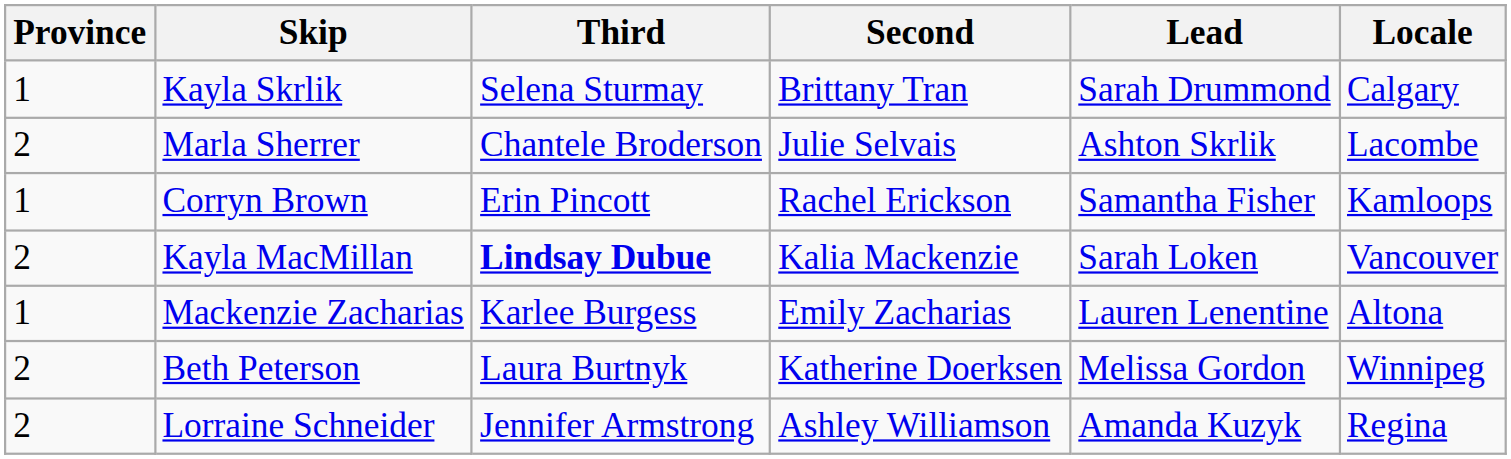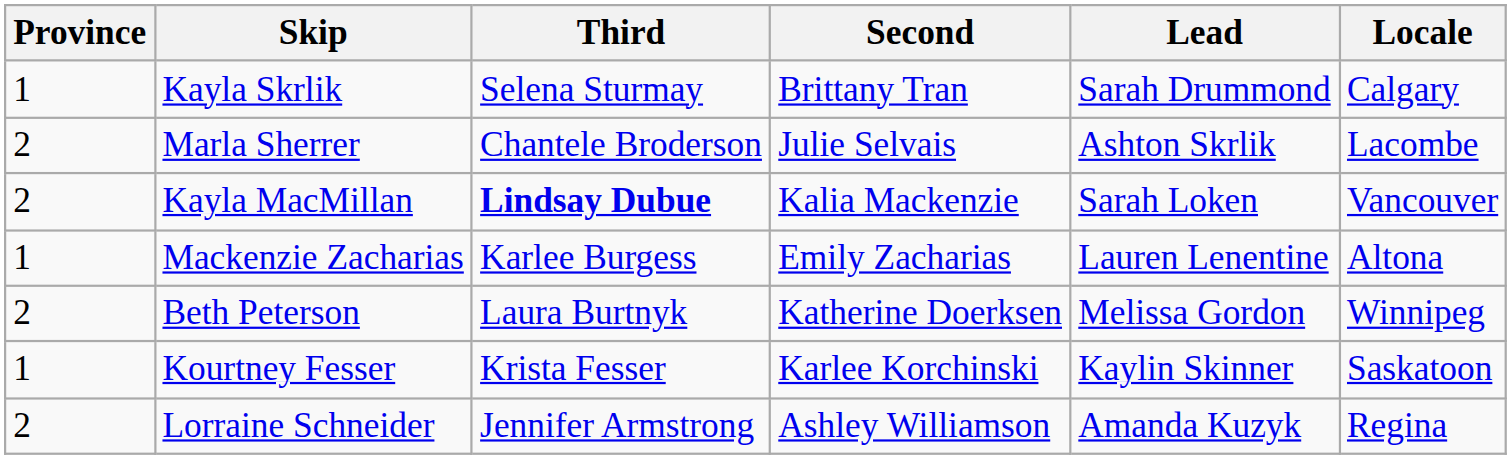 <table class=wikitable>
 <tr>
 <th scope="col">Province</th>
 <th scope="col">Skip</th>
 <th scope="col">Third</th>
 <th scope="col">Second</th>
 <th scope="col">Lead</th>
 <th scope="col">Locale</th>
 </tr>
 <tr>
 <td> 1</td>
 <td><a href='#'>Kayla Skrlik</a></td>
 <td><a href='#'>Selena Sturmay</a></td>
 <td><a href='#'>Brittany Tran</a></td>
 <td><a href='#'>Sarah Drummond</a></td>
 <td><a href='#'>Calgary</a></td>
 </tr>
 <tr>
 <td> 2</td>
 <td><a href='#'>Marla Sherrer</a></td>
 <td><a href='#'>Chantele Broderson</a></td>
 <td><a href='#'>Julie Selvais</a></td>
 <td><a href='#'>Ashton Skrlik</a></td>
 <td><a href='#'>Lacombe</a></td>
 </tr>
 <tr>
-<td> 1</td>
-<td><a href='#'>Corryn Brown</a></td>
-<td><a href='#'>Erin Pincott</a></td>
-<td><a href='#'>Rachel Erickson</a></td>
-<td><a href='#'>Samantha Fisher</a></td>
-<td><a href='#'>Kamloops</a></td>
-</tr>
-<tr>
 <td> 2</td>
 <td><a href='#'>Kayla MacMillan</a></td>
 <td><strong><a href='#'>Lindsay Dubue</a></strong></td>
 <td><a href='#'>Kalia Mackenzie</a></td>
 <td><a href='#'>Sarah Loken</a></td>
 <td><a href='#'>Vancouver</a></td>
 </tr>
 <tr>
 <td> 1</td>
 <td><a href='#'>Mackenzie Zacharias</a></td>
 <td><a href='#'>Karlee Burgess</a></td>
 <td><a href='#'>Emily Zacharias</a></td>
 <td><a href='#'>Lauren Lenentine</a></td>
 <td><a href='#'>Altona</a></td>
 </tr>
 <tr>
 <td> 2</td>
 <td><a href='#'>Beth Peterson</a></td>
 <td><a href='#'>Laura Burtnyk</a></td>
 <td><a href='#'>Katherine Doerksen</a></td>
 <td><a href='#'>Melissa Gordon</a></td>
 <td><a href='#'>Winnipeg</a></td>
 </tr>
 <tr>
+<td> 1</td>
+<td><a href='#'>Kourtney Fesser</a></td>
+<td><a href='#'>Krista Fesser</a></td>
+<td><a href='#'>Karlee Korchinski</a></td>
+<td><a href='#'>Kaylin Skinner</a></td>
+<td><a href='#'>Saskatoon</a></td>
+</tr>
+<tr>
 <td> 2</td>
 <td><a href='#'>Lorraine Schneider</a></td>
 <td><a href='#'>Jennifer Armstrong</a></td>
 <td><a href='#'>Ashley Williamson</a></td>
 <td><a href='#'>Amanda Kuzyk</a></td>
 <td><a href='#'>Regina</a></td>
 </tr>
 </table>
